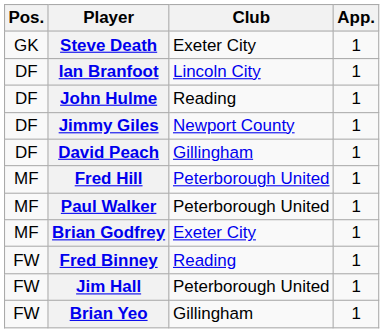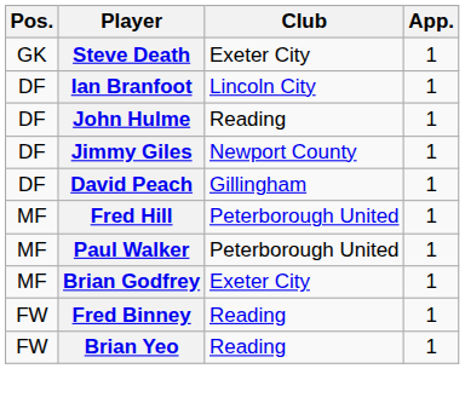 <table class="wikitable plainrowheaders" style="text-align: left">
 <tr>
 <th scope=col>Pos.</th>
 <th scope=col>Player</th>
 <th scope=col>Club</th>
 <th scope=col>App.</th>
 </tr>
 <tr>
 <td style=text-align:center>GK</td>
 <th scope=row><a href='#'>Steve Death</a></th>
 <td>Exeter City</td>
 <td style=text-align:center>1</td>
 </tr>
 <tr>
 <td style=text-align:center>DF</td>
 <th scope=row><a href='#'>Ian Branfoot</a></th>
 <td><a href='#'>Lincoln City</a></td>
 <td style=text-align:center>1</td>
 </tr>
 <tr>
 <td style=text-align:center>DF</td>
 <th scope=row><a href='#'>John Hulme</a></th>
 <td>Reading</td>
 <td style=text-align:center>1</td>
 </tr>
 <tr>
 <td style=text-align:center>DF</td>
 <th scope=row><a href='#'>Jimmy Giles</a></th>
 <td><a href='#'>Newport County</a></td>
 <td style=text-align:center>1</td>
 </tr>
 <tr>
 <td style=text-align:center>DF</td>
 <th scope=row><a href='#'>David Peach</a></th>
 <td><a href='#'>Gillingham</a></td>
 <td style=text-align:center>1</td>
 </tr>
 <tr>
 <td style=text-align:center>MF</td>
 <th scope=row><a href='#'>Fred Hill</a></th>
 <td><a href='#'>Peterborough United</a></td>
 <td style=text-align:center>1</td>
 </tr>
 <tr>
 <td style=text-align:center>MF</td>
 <th scope=row><a href='#'>Paul Walker</a></th>
 <td>Peterborough United</td>
 <td style=text-align:center>1</td>
 </tr>
 <tr>
 <td style=text-align:center>MF</td>
 <th scope=row><a href='#'>Brian Godfrey</a></th>
 <td><a href='#'>Exeter City</a></td>
 <td style=text-align:center>1</td>
 </tr>
 <tr>
 <td style=text-align:center>FW</td>
 <th scope=row><a href='#'>Fred Binney</a></th>
 <td><a href='#'>Reading</a></td>
 <td style=text-align:center>1</td>
 </tr>
 <tr>
 <td style=text-align:center>FW</td>
-<th scope=row><a href='#'>Jim Hall</a></th>
-<td>Peterborough United</td>
-<td style=text-align:center>1</td>
-</tr>
-<tr>
-<td style=text-align:center>FW</td>
 <th scope=row><a href='#'>Brian Yeo</a></th>
-<td>Gillingham</td>
+<td><a href='#'>Reading</a></td>
 <td style=text-align:center>1</td>
 </tr>
 </table>
